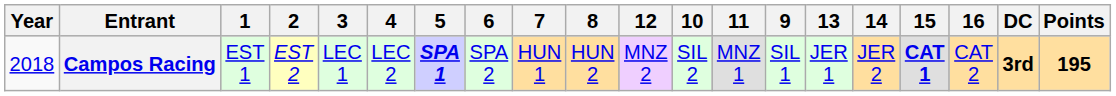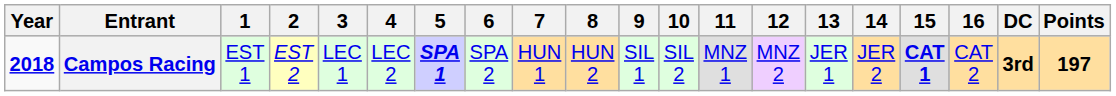 <table class="wikitable" style="text-align:center; font-size:85%">
 <tr>
 <th>Year</th>
 <th>Entrant</th>
 <th>1</th>
 <th>2</th>
 <th>3</th>
 <th>4</th>
 <th>5</th>
 <th>6</th>
 <th>7</th>
 <th>8</th>
-<th>12</th>
+<th>9</th>
 <th>10</th>
 <th>11</th>
-<th>9</th>
+<th>12</th>
 <th>13</th>
 <th>14</th>
 <th>15</th>
 <th>16</th>
 <th>DC</th>
 <th>Points</th>
 </tr>
 <tr>
-<td><a href='#'>2018</a></td>
+<td><strong><a href='#'>2018</a></strong></td>
 <th nowrap><a href='#'>Campos Racing</a></th>
 <td style="background:#DFFFDF;"><a href='#'>EST<br>1</a><br></td>
 <td style="background:#FFFFBF;"><em><a href='#'>EST<br>2</a></em><br></td>
 <td style="background:#DFFFDF;"><a href='#'>LEC<br>1</a><br></td>
 <td style="background:#DFFFDF;"><a href='#'>LEC<br>2</a><br></td>
 <td style="background:#CFCFFF;"><strong><em><a href='#'>SPA<br>1</a></em><br></strong></td>
 <td style="background:#DFFFDF;"><a href='#'>SPA<br>2</a><br></td>
 <td style="background:#FFDF9F;"><a href='#'>HUN<br>1</a><br></td>
 <td style="background:#FFDF9F;"><a href='#'>HUN<br>2</a><br></td>
-<td style="background:#EFCFFF;"><a href='#'>MNZ<br>2</a><br></td>
+<td style="background:#DFFFDF;"><a href='#'>SIL<br>1</a><br></td>
 <td style="background:#DFFFDF;"><a href='#'>SIL<br>2</a><br></td>
 <td style="background:#DFDFDF;"><a href='#'>MNZ<br>1</a><br></td>
-<td style="background:#DFFFDF;"><a href='#'>SIL<br>1</a><br></td>
+<td style="background:#EFCFFF;"><a href='#'>MNZ<br>2</a><br></td>
 <td style="background:#DFFFDF;"><a href='#'>JER<br>1</a><br></td>
 <td style="background:#FFDF9F;"><a href='#'>JER<br>2</a><br></td>
 <td style="background:#DFDFDF;"><strong><a href='#'>CAT<br>1</a></strong><br></td>
 <td style="background:#FFDF9F;"><a href='#'>CAT<br>2</a><br></td>
 <th style="background:#FFDF9F;">3rd</th>
-<th style="background:#FFDF9F;">195</th>
+<th style="background:#FFDF9F;">197</th>
 </tr>
 </table>
